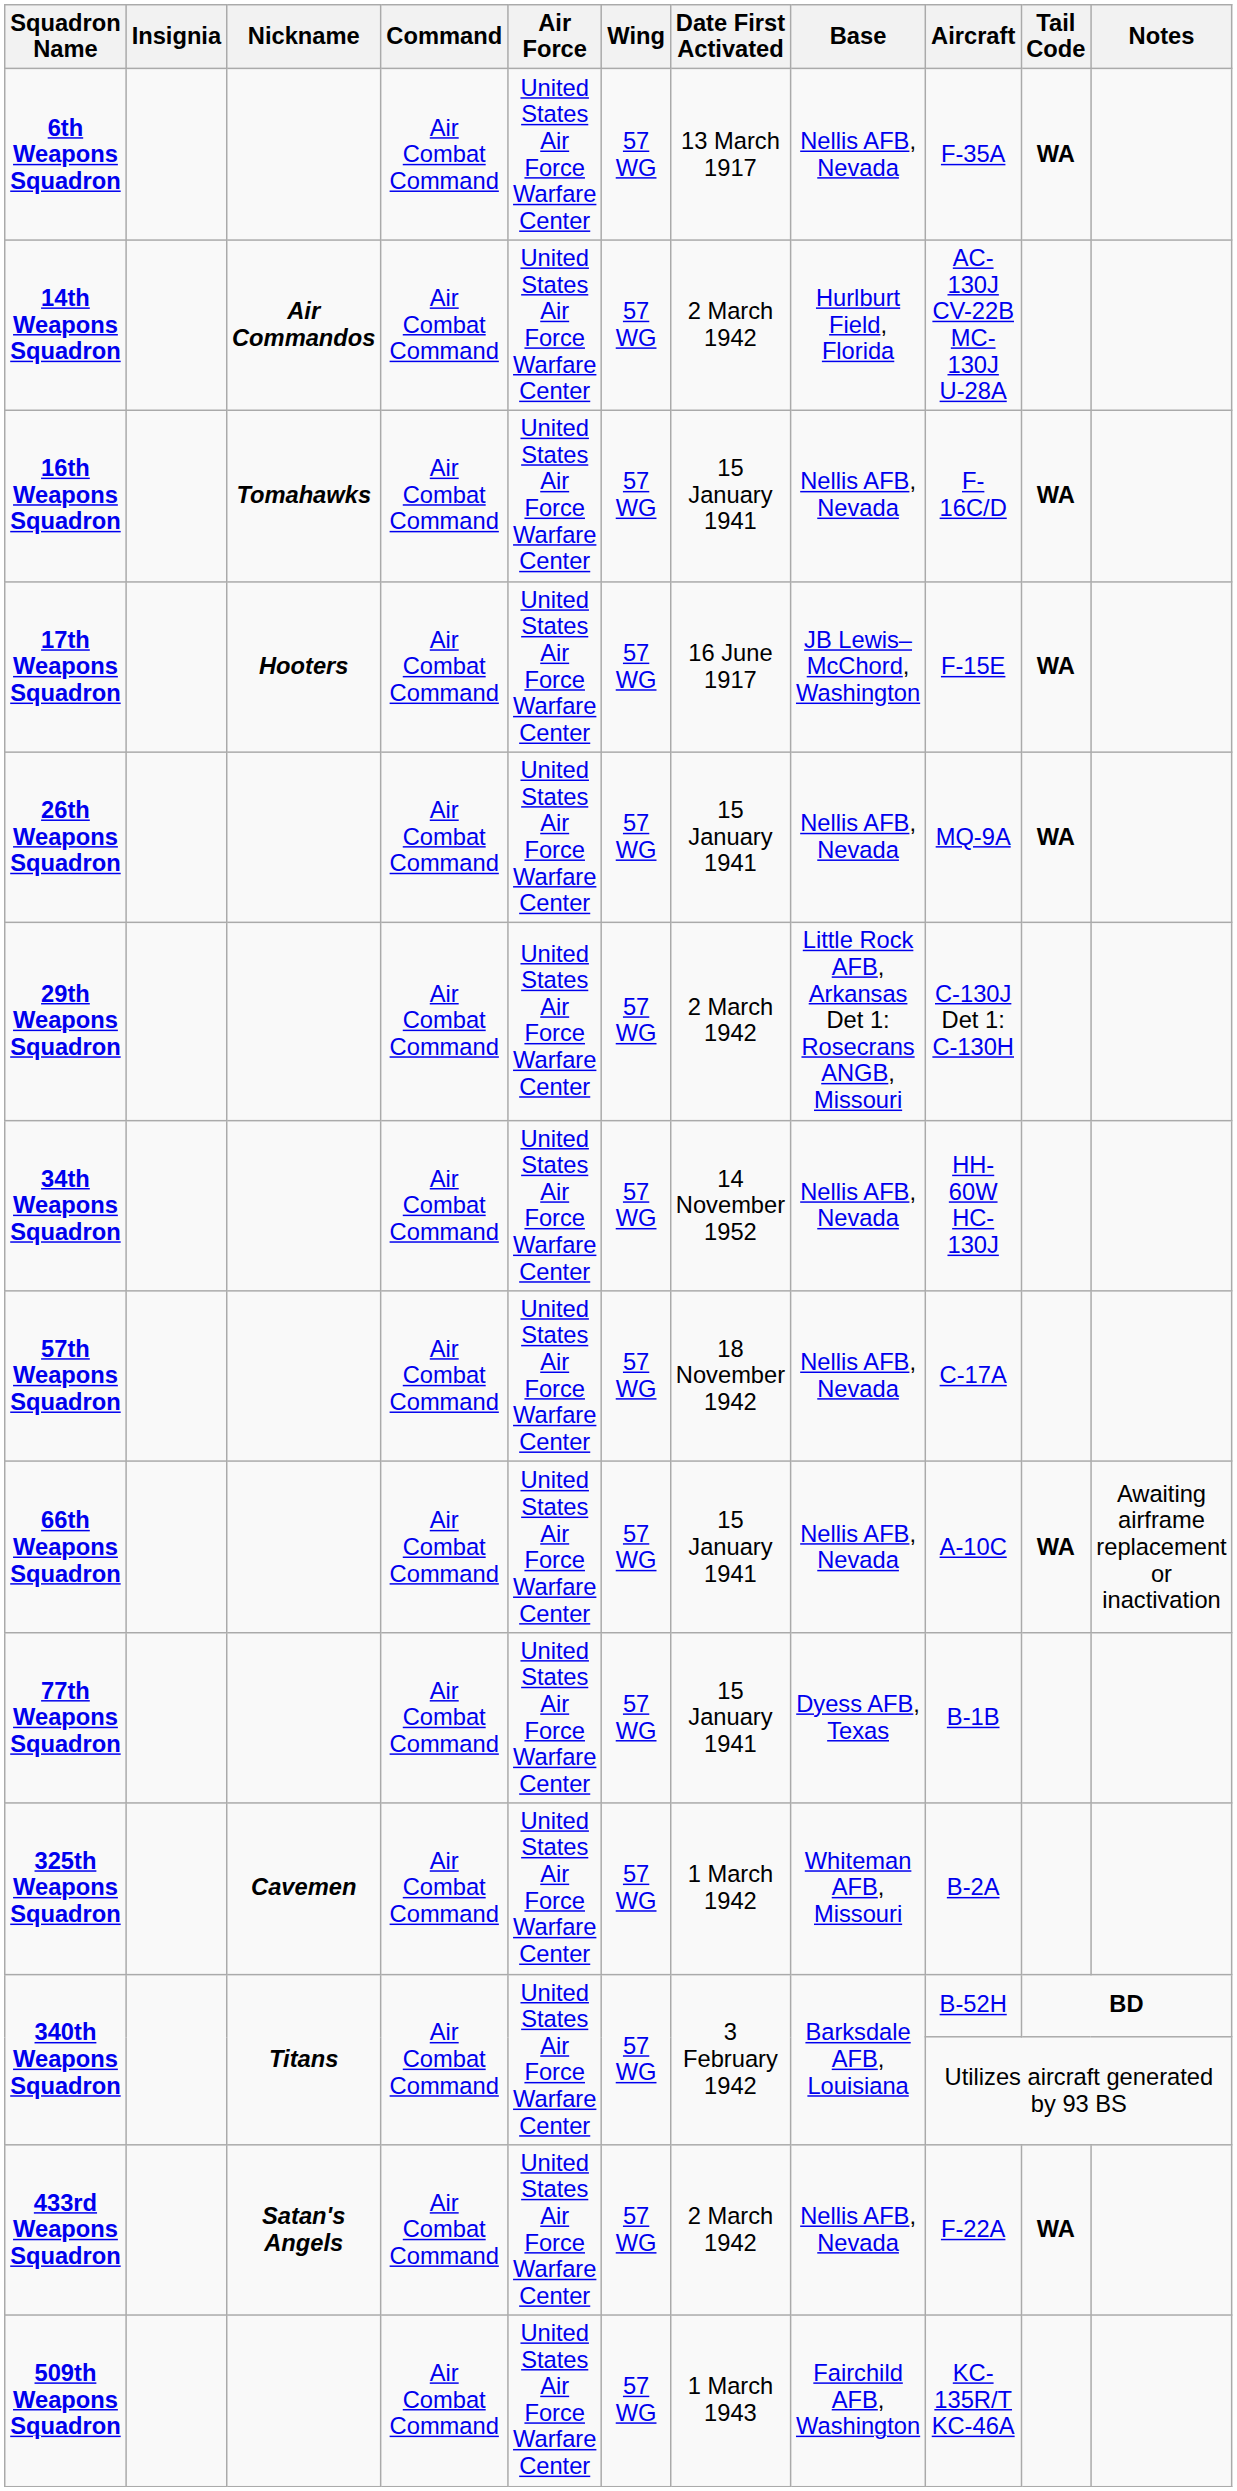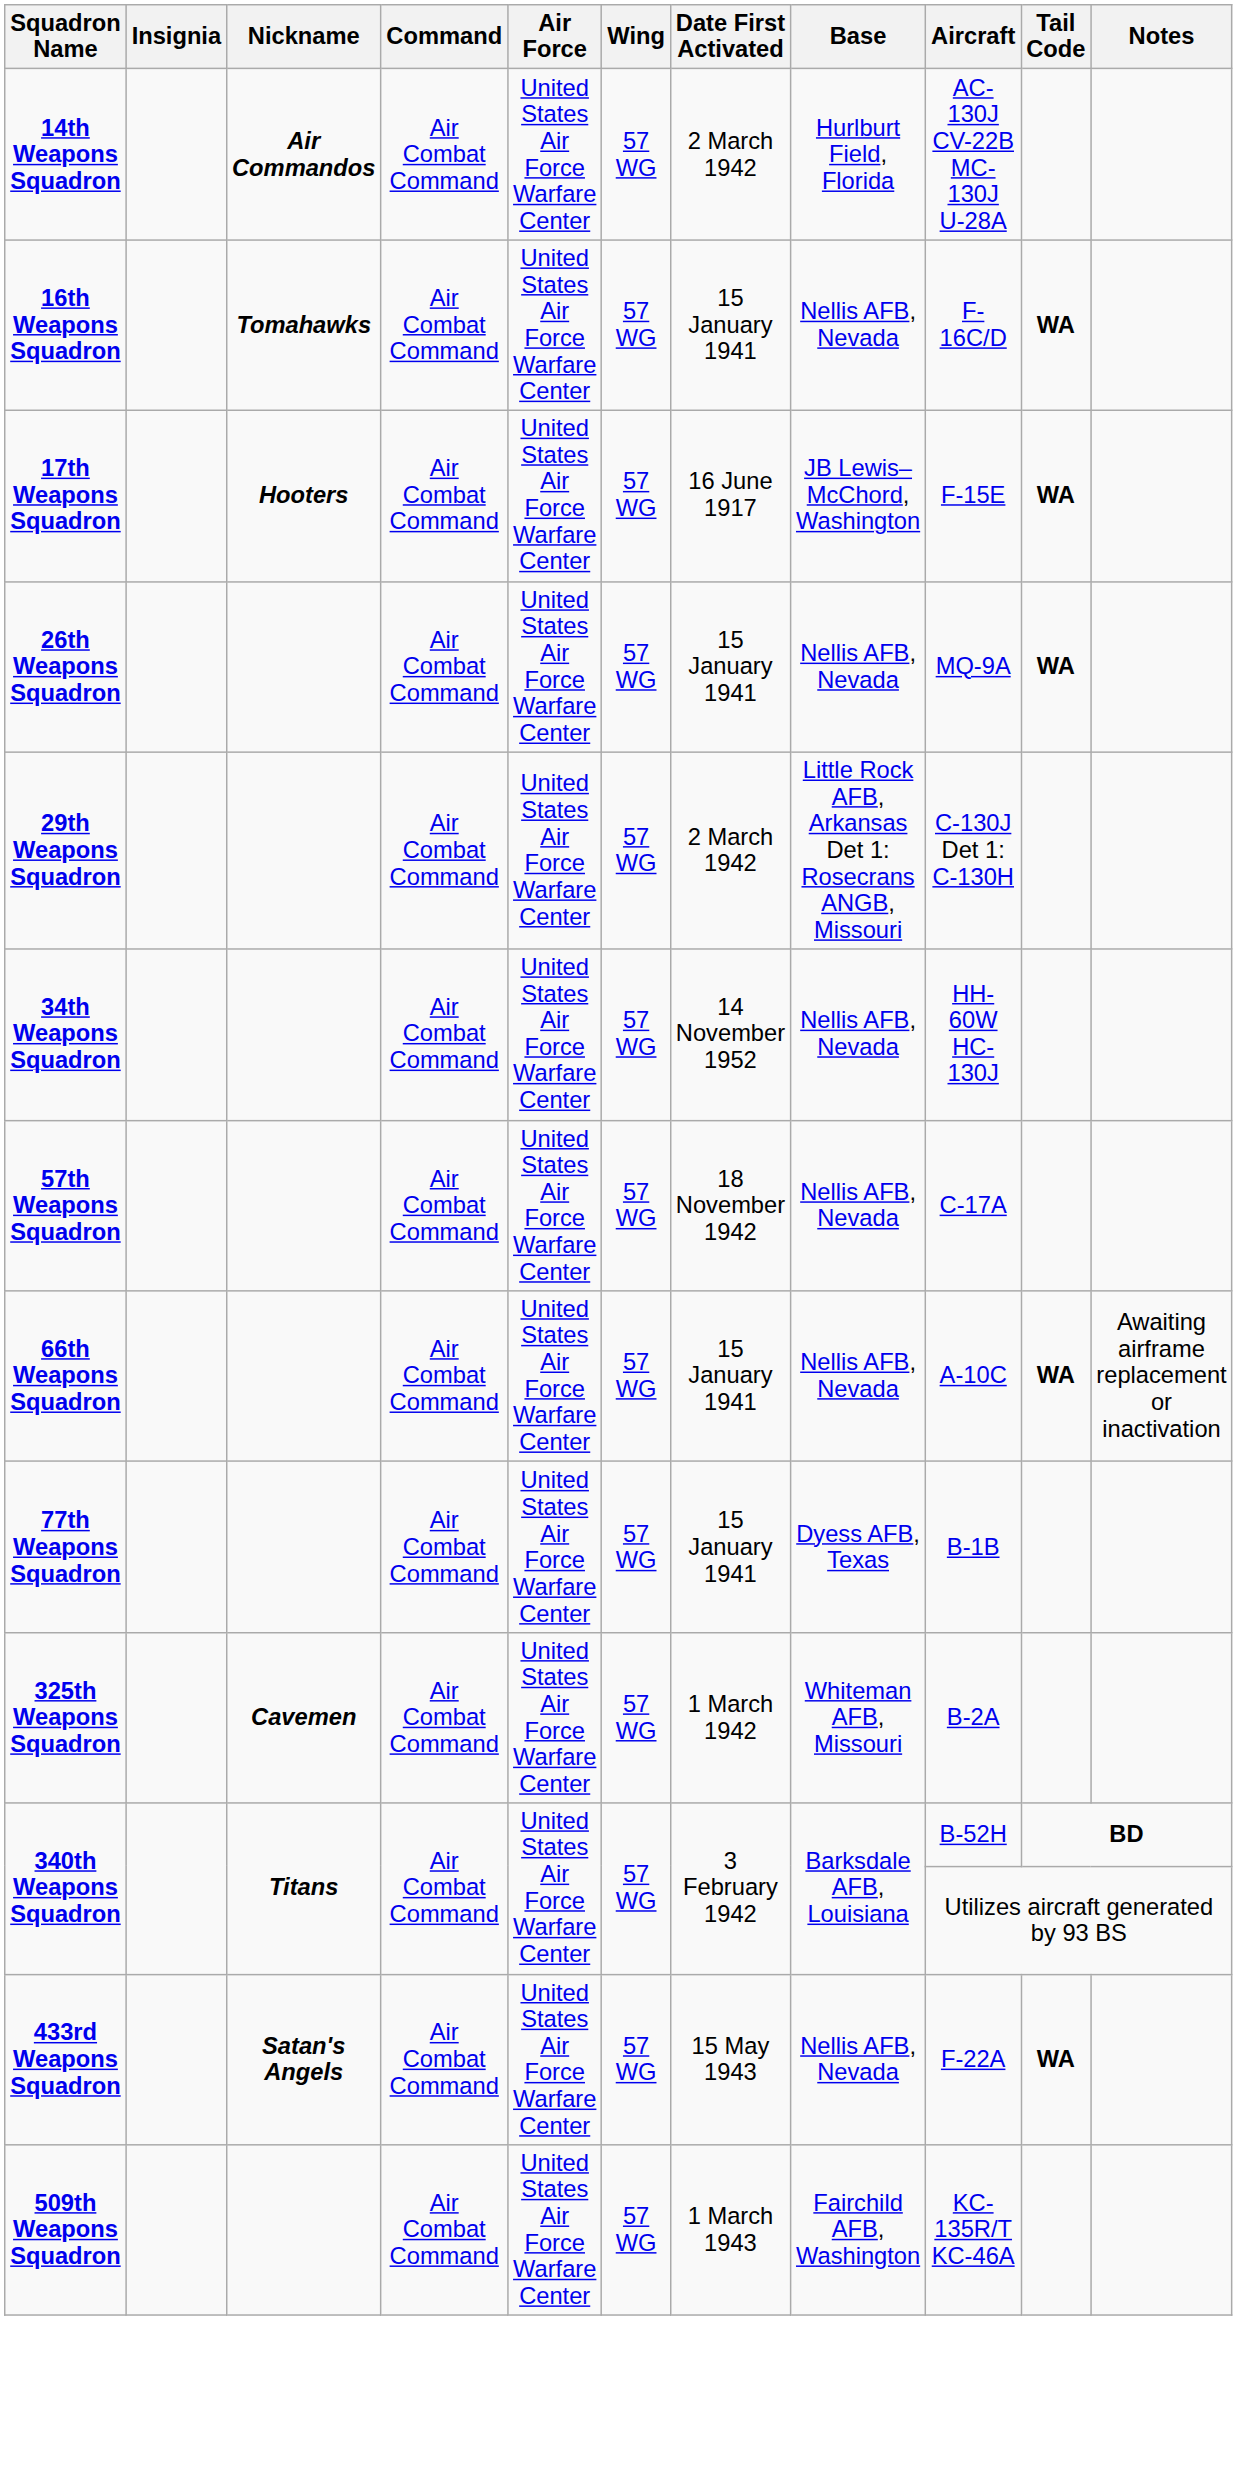 <table class="wikitable sortable" style="text-align:center;">
 <tr>
 <th>Squadron Name</th>
 <th>Insignia</th>
 <th>Nickname</th>
 <th>Command</th>
 <th>Air Force</th>
 <th>Wing</th>
 <th>Date First Activated</th>
 <th>Base</th>
 <th>Aircraft</th>
 <th>Tail Code</th>
 <th>Notes</th>
-</tr>
-<tr>
-<td><strong><a href='#'>6th Weapons Squadron</a></strong></td>
-<td></td>
-<td></td>
-<td><a href='#'>Air Combat Command</a></td>
-<td><a href='#'>United States Air Force Warfare Center</a></td>
-<td><a href='#'>57 WG</a></td>
-<td>13 March 1917</td>
-<td><a href='#'>Nellis AFB</a>, <a href='#'>Nevada</a></td>
-<td><a href='#'>F-35A</a></td>
-<td><strong>WA</strong></td>
-<td></td>
 </tr>
 <tr>
 <td><strong><a href='#'>14th Weapons Squadron</a></strong></td>
 <td></td>
 <td><strong><em>Air Commandos</em></strong></td>
 <td><a href='#'>Air Combat Command</a></td>
 <td><a href='#'>United States Air Force Warfare Center</a></td>
 <td><a href='#'>57 WG</a></td>
 <td>2 March 1942</td>
 <td><a href='#'>Hurlburt Field</a>, <a href='#'>Florida</a></td>
 <td><a href='#'>AC-130J</a><br><a href='#'>CV-22B</a><br><a href='#'>MC-130J</a><br><a href='#'>U-28A</a></td>
 <td></td>
 <td></td>
 </tr>
 <tr>
 <td><strong><a href='#'>16th Weapons Squadron</a></strong></td>
 <td></td>
 <td><strong><em>Tomahawks</em></strong></td>
 <td><a href='#'>Air Combat Command</a></td>
 <td><a href='#'>United States Air Force Warfare Center</a></td>
 <td><a href='#'>57 WG</a></td>
 <td>15 January 1941</td>
 <td><a href='#'>Nellis AFB</a>, <a href='#'>Nevada</a></td>
 <td><a href='#'>F-16C/D</a></td>
 <td><strong>WA</strong></td>
 <td></td>
 </tr>
 <tr>
 <td><strong><a href='#'>17th Weapons Squadron</a></strong></td>
 <td></td>
 <td><strong><em>Hooters</em></strong></td>
 <td><a href='#'>Air Combat Command</a></td>
 <td><a href='#'>United States Air Force Warfare Center</a></td>
 <td><a href='#'>57 WG</a></td>
 <td>16 June 1917</td>
 <td><a href='#'>JB Lewis–McChord</a>, <a href='#'>Washington</a></td>
 <td><a href='#'>F-15E</a></td>
 <td><strong>WA</strong></td>
 <td></td>
 </tr>
 <tr>
 <td><strong><a href='#'>26th Weapons Squadron</a></strong></td>
 <td></td>
 <td></td>
 <td><a href='#'>Air Combat Command</a></td>
 <td><a href='#'>United States Air Force Warfare Center</a></td>
 <td><a href='#'>57 WG</a></td>
 <td>15 January 1941</td>
 <td><a href='#'>Nellis AFB</a>, <a href='#'>Nevada</a></td>
 <td><a href='#'>MQ-9A</a></td>
 <td><strong>WA</strong></td>
 <td></td>
 </tr>
 <tr>
 <td><strong><a href='#'>29th Weapons Squadron</a></strong></td>
 <td></td>
 <td></td>
 <td><a href='#'>Air Combat Command</a></td>
 <td><a href='#'>United States Air Force Warfare Center</a></td>
 <td><a href='#'>57 WG</a></td>
 <td>2 March 1942</td>
 <td><a href='#'>Little Rock AFB</a>, <a href='#'>Arkansas</a><br>Det 1: <a href='#'>Rosecrans ANGB</a>, <a href='#'>Missouri</a></td>
 <td><a href='#'>C-130J</a><br>Det 1: <a href='#'>C-130H</a></td>
 <td></td>
 <td></td>
 </tr>
 <tr>
 <td><strong><a href='#'>34th Weapons Squadron</a></strong></td>
 <td></td>
 <td></td>
 <td><a href='#'>Air Combat Command</a></td>
 <td><a href='#'>United States Air Force Warfare Center</a></td>
 <td><a href='#'>57 WG</a></td>
 <td>14 November 1952</td>
 <td><a href='#'>Nellis AFB</a>, <a href='#'>Nevada</a></td>
 <td><a href='#'>HH-60W</a><br><a href='#'>HC-130J</a></td>
 <td></td>
 <td></td>
 </tr>
 <tr>
 <td><strong><a href='#'>57th Weapons Squadron</a></strong></td>
 <td></td>
 <td></td>
 <td><a href='#'>Air Combat Command</a></td>
 <td><a href='#'>United States Air Force Warfare Center</a></td>
 <td><a href='#'>57 WG</a></td>
 <td>18 November 1942</td>
 <td><a href='#'>Nellis AFB</a>, <a href='#'>Nevada</a></td>
 <td><a href='#'>C-17A</a></td>
 <td></td>
 <td></td>
 </tr>
 <tr>
 <td><strong><a href='#'>66th Weapons Squadron</a></strong></td>
 <td></td>
 <td></td>
 <td><a href='#'>Air Combat Command</a></td>
 <td><a href='#'>United States Air Force Warfare Center</a></td>
 <td><a href='#'>57 WG</a></td>
 <td>15 January 1941</td>
 <td><a href='#'>Nellis AFB</a>, <a href='#'>Nevada</a></td>
 <td><a href='#'>A-10C</a></td>
 <td><strong>WA</strong></td>
 <td>Awaiting airframe replacement or inactivation</td>
 </tr>
 <tr>
 <td><strong><a href='#'>77th Weapons Squadron</a></strong></td>
 <td></td>
 <td></td>
 <td><a href='#'>Air Combat Command</a></td>
 <td><a href='#'>United States Air Force Warfare Center</a></td>
 <td><a href='#'>57 WG</a></td>
 <td>15 January 1941</td>
 <td><a href='#'>Dyess AFB</a>, <a href='#'>Texas</a></td>
 <td><a href='#'>B-1B</a></td>
 <td></td>
 <td><strong></strong></td>
 </tr>
 <tr>
 <td><strong><a href='#'>325th Weapons Squadron</a></strong></td>
 <td></td>
 <td><strong><em>Cavemen</em></strong></td>
 <td><a href='#'>Air Combat Command</a></td>
 <td><a href='#'>United States Air Force Warfare Center</a></td>
 <td><a href='#'>57 WG</a></td>
 <td>1 March 1942</td>
 <td><a href='#'>Whiteman AFB</a>, <a href='#'>Missouri</a></td>
 <td><a href='#'>B-2A</a></td>
 <td></td>
 <td><strong></strong></td>
 </tr>
 <tr>
 <td rowspan="2"><strong><a href='#'>340th Weapons Squadron</a></strong></td>
 <td rowspan="2"></td>
 <td rowspan="2"><strong><em>Titans</em></strong></td>
 <td rowspan="2"><a href='#'>Air Combat Command</a></td>
 <td rowspan="2"><a href='#'>United States Air Force Warfare Center</a></td>
 <td rowspan="2"><a href='#'>57 WG</a></td>
 <td rowspan="2">3 February 1942</td>
 <td rowspan="2"><a href='#'>Barksdale AFB</a>, <a href='#'>Louisiana</a></td>
 <td><a href='#'>B-52H</a></td>
 <td colspan="2"><strong>BD</strong></td>
 </tr>
 <tr>
 <td colspan="3">Utilizes aircraft generated by 93 BS</td>
 </tr>
 <tr>
 <td><strong><a href='#'>433rd Weapons Squadron</a></strong></td>
 <td></td>
 <td><strong><em>Satan's Angels</em></strong></td>
 <td><a href='#'>Air Combat Command</a></td>
 <td><a href='#'>United States Air Force Warfare Center</a></td>
 <td><a href='#'>57 WG</a></td>
-<td>2 March 1942</td>
+<td>15 May 1943</td>
 <td><a href='#'>Nellis AFB</a>, <a href='#'>Nevada</a></td>
 <td><a href='#'>F-22A</a></td>
 <td><strong>WA</strong></td>
 <td></td>
 </tr>
 <tr>
 <td><strong><a href='#'>509th Weapons Squadron</a></strong></td>
 <td></td>
 <td></td>
 <td><a href='#'>Air Combat Command</a></td>
 <td><a href='#'>United States Air Force Warfare Center</a></td>
 <td><a href='#'>57 WG</a></td>
 <td>1 March 1943</td>
 <td><a href='#'>Fairchild AFB</a>, <a href='#'>Washington</a></td>
 <td><a href='#'>KC-135R/T</a><br><a href='#'>KC-46A</a></td>
 <td></td>
 <td></td>
 </tr>
 </table>
